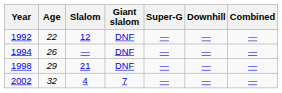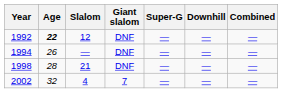 <table class="wikitable" style="text-align:center; font-size:95%;">
 <tr>
 <th>  Year  </th>
 <th> Age </th>
 <th> Slalom </th>
 <th> Giant <br> slalom </th>
 <th>Super-G</th>
 <th>Downhill</th>
 <th>Combined</th>
 </tr>
 <tr>
 <td><a href='#'>1992</a></td>
-<td><em>22</em></td>
+<td><strong><em>22</em></strong></td>
 <td><a href='#'>12</a></td>
 <td><a href='#'>DNF</a></td>
 <td><a href='#'>—</a></td>
 <td><a href='#'>—</a></td>
 <td><a href='#'>—</a></td>
 </tr>
 <tr>
 <td><a href='#'>1994</a></td>
 <td><em>26</em></td>
 <td><a href='#'>—</a></td>
 <td><a href='#'>DNF</a></td>
 <td><a href='#'>—</a></td>
 <td><a href='#'>—</a></td>
 <td><a href='#'>—</a></td>
 </tr>
 <tr>
 <td><a href='#'>1998</a></td>
-<td><em>29</em></td>
+<td><em>28</em></td>
 <td><a href='#'>21</a></td>
 <td><a href='#'>DNF</a></td>
 <td><a href='#'>—</a></td>
 <td><a href='#'>—</a></td>
 <td><a href='#'>—</a></td>
 </tr>
 <tr>
 <td><a href='#'>2002</a></td>
 <td><em>32</em></td>
 <td><a href='#'>4</a></td>
 <td><a href='#'>7</a></td>
 <td><a href='#'>—</a></td>
 <td><a href='#'>—</a></td>
 <td><a href='#'>—</a></td>
 </tr>
 </table>
